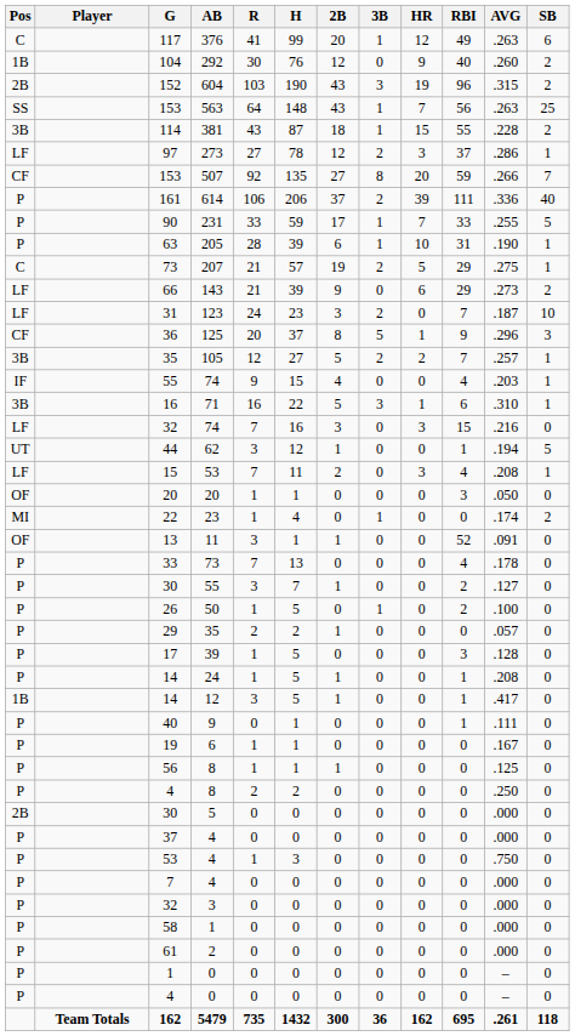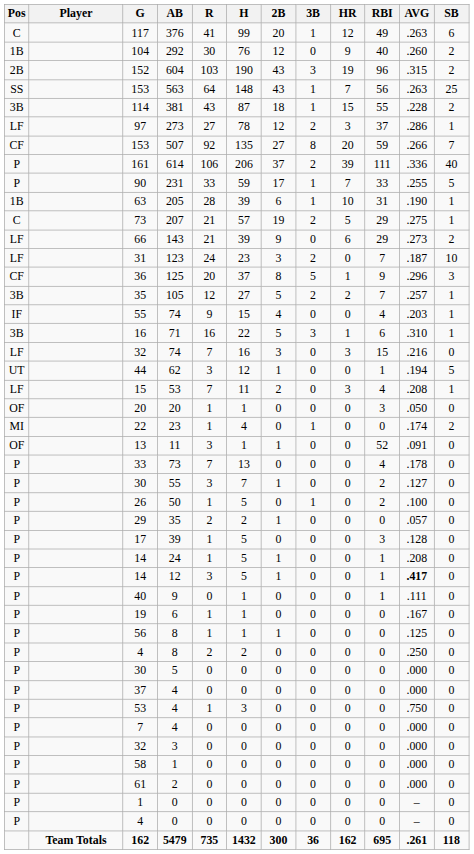 <table class="wikitable sortable">
 <tr>
 <th bgcolor="#DDDDFF" width="5%">Pos</th>
 <th bgcolor="#DDDDFF" width="19%">Player</th>
 <th bgcolor="#DDDDFF" width="7%">G</th>
 <th bgcolor="#DDDDFF" width="7%">AB</th>
 <th bgcolor="#DDDDFF" width="7%">R</th>
 <th bgcolor="#DDDDFF" width="7%">H</th>
 <th bgcolor="#DDDDFF" width="7%">2B</th>
 <th bgcolor="#DDDDFF" width="7%">3B</th>
 <th bgcolor="#DDDDFF" width="7%">HR</th>
 <th bgcolor="#DDDDFF" width="7%">RBI</th>
 <th bgcolor="#DDDDFF" width="7%">AVG</th>
 <th bgcolor="#DDDDFF" width="7%">SB</th>
 </tr>
 <tr align="center">
 <td>C</td>
 <td></td>
 <td>117</td>
 <td>376</td>
 <td>41</td>
 <td>99</td>
 <td>20</td>
 <td>1</td>
 <td>12</td>
 <td>49</td>
 <td>.263</td>
 <td>6</td>
 </tr>
 <tr align="center">
 <td>1B</td>
 <td></td>
 <td>104</td>
 <td>292</td>
 <td>30</td>
 <td>76</td>
 <td>12</td>
 <td>0</td>
 <td>9</td>
 <td>40</td>
 <td>.260</td>
 <td>2</td>
 </tr>
 <tr align="center">
 <td>2B</td>
 <td></td>
 <td>152</td>
 <td>604</td>
 <td>103</td>
 <td>190</td>
 <td>43</td>
 <td>3</td>
 <td>19</td>
 <td>96</td>
 <td>.315</td>
 <td>2</td>
 </tr>
 <tr align="center">
 <td>SS</td>
 <td></td>
 <td>153</td>
 <td>563</td>
 <td>64</td>
 <td>148</td>
 <td>43</td>
 <td>1</td>
 <td>7</td>
 <td>56</td>
 <td>.263</td>
 <td>25</td>
 </tr>
 <tr align="center">
 <td>3B</td>
 <td></td>
 <td>114</td>
 <td>381</td>
 <td>43</td>
 <td>87</td>
 <td>18</td>
 <td>1</td>
 <td>15</td>
 <td>55</td>
 <td>.228</td>
 <td>2</td>
 </tr>
 <tr align="center">
 <td>LF</td>
 <td></td>
 <td>97</td>
 <td>273</td>
 <td>27</td>
 <td>78</td>
 <td>12</td>
 <td>2</td>
 <td>3</td>
 <td>37</td>
 <td>.286</td>
 <td>1</td>
 </tr>
 <tr align="center">
 <td>CF</td>
 <td></td>
 <td>153</td>
 <td>507</td>
 <td>92</td>
 <td>135</td>
 <td>27</td>
 <td>8</td>
 <td>20</td>
 <td>59</td>
 <td>.266</td>
 <td>7</td>
 </tr>
 <tr align="center">
 <td>P</td>
 <td></td>
 <td>161</td>
 <td>614</td>
 <td>106</td>
 <td>206</td>
 <td>37</td>
 <td>2</td>
 <td>39</td>
 <td>111</td>
 <td>.336</td>
 <td>40</td>
 </tr>
 <tr align="center">
 <td>P</td>
 <td></td>
 <td>90</td>
 <td>231</td>
 <td>33</td>
 <td>59</td>
 <td>17</td>
 <td>1</td>
 <td>7</td>
 <td>33</td>
 <td>.255</td>
 <td>5</td>
 </tr>
 <tr align="center">
-<td>P</td>
+<td>1B</td>
 <td></td>
 <td>63</td>
 <td>205</td>
 <td>28</td>
 <td>39</td>
 <td>6</td>
 <td>1</td>
 <td>10</td>
 <td>31</td>
 <td>.190</td>
 <td>1</td>
 </tr>
 <tr align="center">
 <td>C</td>
 <td></td>
 <td>73</td>
 <td>207</td>
 <td>21</td>
 <td>57</td>
 <td>19</td>
 <td>2</td>
 <td>5</td>
 <td>29</td>
 <td>.275</td>
 <td>1</td>
 </tr>
 <tr align="center">
 <td>LF</td>
 <td></td>
 <td>66</td>
 <td>143</td>
 <td>21</td>
 <td>39</td>
 <td>9</td>
 <td>0</td>
 <td>6</td>
 <td>29</td>
 <td>.273</td>
 <td>2</td>
 </tr>
 <tr align="center">
 <td>LF</td>
 <td></td>
 <td>31</td>
 <td>123</td>
 <td>24</td>
 <td>23</td>
 <td>3</td>
 <td>2</td>
 <td>0</td>
 <td>7</td>
 <td>.187</td>
 <td>10</td>
 </tr>
 <tr align="center">
 <td>CF</td>
 <td></td>
 <td>36</td>
 <td>125</td>
 <td>20</td>
 <td>37</td>
 <td>8</td>
 <td>5</td>
 <td>1</td>
 <td>9</td>
 <td>.296</td>
 <td>3</td>
 </tr>
 <tr align="center">
 <td>3B</td>
 <td></td>
 <td>35</td>
 <td>105</td>
 <td>12</td>
 <td>27</td>
 <td>5</td>
 <td>2</td>
 <td>2</td>
 <td>7</td>
 <td>.257</td>
 <td>1</td>
 </tr>
 <tr align="center">
 <td>IF</td>
 <td></td>
 <td>55</td>
 <td>74</td>
 <td>9</td>
 <td>15</td>
 <td>4</td>
 <td>0</td>
 <td>0</td>
 <td>4</td>
 <td>.203</td>
 <td>1</td>
 </tr>
 <tr align="center">
 <td>3B</td>
 <td></td>
 <td>16</td>
 <td>71</td>
 <td>16</td>
 <td>22</td>
 <td>5</td>
 <td>3</td>
 <td>1</td>
 <td>6</td>
 <td>.310</td>
 <td>1</td>
 </tr>
 <tr align="center">
 <td>LF</td>
 <td></td>
 <td>32</td>
 <td>74</td>
 <td>7</td>
 <td>16</td>
 <td>3</td>
 <td>0</td>
 <td>3</td>
 <td>15</td>
 <td>.216</td>
 <td>0</td>
 </tr>
 <tr align="center">
 <td>UT</td>
 <td></td>
 <td>44</td>
 <td>62</td>
 <td>3</td>
 <td>12</td>
 <td>1</td>
 <td>0</td>
 <td>0</td>
 <td>1</td>
 <td>.194</td>
 <td>5</td>
 </tr>
 <tr align="center">
 <td>LF</td>
 <td></td>
 <td>15</td>
 <td>53</td>
 <td>7</td>
 <td>11</td>
 <td>2</td>
 <td>0</td>
 <td>3</td>
 <td>4</td>
 <td>.208</td>
 <td>1</td>
 </tr>
 <tr align="center">
 <td>OF</td>
 <td></td>
 <td>20</td>
 <td>20</td>
 <td>1</td>
 <td>1</td>
 <td>0</td>
 <td>0</td>
 <td>0</td>
 <td>3</td>
 <td>.050</td>
 <td>0</td>
 </tr>
 <tr align="center">
 <td>MI</td>
 <td></td>
 <td>22</td>
 <td>23</td>
 <td>1</td>
 <td>4</td>
 <td>0</td>
 <td>1</td>
 <td>0</td>
 <td>0</td>
 <td>.174</td>
 <td>2</td>
 </tr>
 <tr align="center">
 <td>OF</td>
 <td></td>
 <td>13</td>
 <td>11</td>
 <td>3</td>
 <td>1</td>
 <td>1</td>
 <td>0</td>
 <td>0</td>
 <td>52</td>
 <td>.091</td>
 <td>0</td>
 </tr>
 <tr align="center">
 <td>P</td>
 <td></td>
 <td>33</td>
 <td>73</td>
 <td>7</td>
 <td>13</td>
 <td>0</td>
 <td>0</td>
 <td>0</td>
 <td>4</td>
 <td>.178</td>
 <td>0</td>
 </tr>
 <tr align="center">
 <td>P</td>
 <td></td>
 <td>30</td>
 <td>55</td>
 <td>3</td>
 <td>7</td>
 <td>1</td>
 <td>0</td>
 <td>0</td>
 <td>2</td>
 <td>.127</td>
 <td>0</td>
 </tr>
 <tr align="center">
 <td>P</td>
 <td></td>
 <td>26</td>
 <td>50</td>
 <td>1</td>
 <td>5</td>
 <td>0</td>
 <td>1</td>
 <td>0</td>
 <td>2</td>
 <td>.100</td>
 <td>0</td>
 </tr>
 <tr align="center">
 <td>P</td>
 <td></td>
 <td>29</td>
 <td>35</td>
 <td>2</td>
 <td>2</td>
 <td>1</td>
 <td>0</td>
 <td>0</td>
 <td>0</td>
 <td>.057</td>
 <td>0</td>
 </tr>
 <tr align="center">
 <td>P</td>
 <td></td>
 <td>17</td>
 <td>39</td>
 <td>1</td>
 <td>5</td>
 <td>0</td>
 <td>0</td>
 <td>0</td>
 <td>3</td>
 <td>.128</td>
 <td>0</td>
 </tr>
 <tr align="center">
 <td>P</td>
 <td></td>
 <td>14</td>
 <td>24</td>
 <td>1</td>
 <td>5</td>
 <td>1</td>
 <td>0</td>
 <td>0</td>
 <td>1</td>
 <td>.208</td>
 <td>0</td>
 </tr>
 <tr align="center">
-<td>1B</td>
+<td>P</td>
 <td></td>
 <td>14</td>
 <td>12</td>
 <td>3</td>
 <td>5</td>
 <td>1</td>
 <td>0</td>
 <td>0</td>
 <td>1</td>
-<td>.417</td>
+<td><strong>.417</strong></td>
 <td>0</td>
 </tr>
 <tr align="center">
 <td>P</td>
 <td></td>
 <td>40</td>
 <td>9</td>
 <td>0</td>
 <td>1</td>
 <td>0</td>
 <td>0</td>
 <td>0</td>
 <td>1</td>
 <td>.111</td>
 <td>0</td>
 </tr>
 <tr align="center">
 <td>P</td>
 <td></td>
 <td>19</td>
 <td>6</td>
 <td>1</td>
 <td>1</td>
 <td>0</td>
 <td>0</td>
 <td>0</td>
 <td>0</td>
 <td>.167</td>
 <td>0</td>
 </tr>
 <tr align="center">
 <td>P</td>
 <td></td>
 <td>56</td>
 <td>8</td>
 <td>1</td>
 <td>1</td>
 <td>1</td>
 <td>0</td>
 <td>0</td>
 <td>0</td>
 <td>.125</td>
 <td>0</td>
 </tr>
 <tr align="center">
 <td>P</td>
 <td></td>
 <td>4</td>
 <td>8</td>
 <td>2</td>
 <td>2</td>
 <td>0</td>
 <td>0</td>
 <td>0</td>
 <td>0</td>
 <td>.250</td>
 <td>0</td>
 </tr>
 <tr align="center">
-<td>2B</td>
+<td>P</td>
 <td></td>
 <td>30</td>
 <td>5</td>
 <td>0</td>
 <td>0</td>
 <td>0</td>
 <td>0</td>
 <td>0</td>
 <td>0</td>
 <td>.000</td>
 <td>0</td>
 </tr>
 <tr align="center">
 <td>P</td>
 <td></td>
 <td>37</td>
 <td>4</td>
 <td>0</td>
 <td>0</td>
 <td>0</td>
 <td>0</td>
 <td>0</td>
 <td>0</td>
 <td>.000</td>
 <td>0</td>
 </tr>
 <tr align="center">
 <td>P</td>
 <td></td>
 <td>53</td>
 <td>4</td>
 <td>1</td>
 <td>3</td>
 <td>0</td>
 <td>0</td>
 <td>0</td>
 <td>0</td>
 <td>.750</td>
 <td>0</td>
 </tr>
 <tr align="center">
 <td>P</td>
 <td></td>
 <td>7</td>
 <td>4</td>
 <td>0</td>
 <td>0</td>
 <td>0</td>
 <td>0</td>
 <td>0</td>
 <td>0</td>
 <td>.000</td>
 <td>0</td>
 </tr>
 <tr align="center">
 <td>P</td>
 <td></td>
 <td>32</td>
 <td>3</td>
 <td>0</td>
 <td>0</td>
 <td>0</td>
 <td>0</td>
 <td>0</td>
 <td>0</td>
 <td>.000</td>
 <td>0</td>
 </tr>
 <tr align="center">
 <td>P</td>
 <td></td>
 <td>58</td>
 <td>1</td>
 <td>0</td>
 <td>0</td>
 <td>0</td>
 <td>0</td>
 <td>0</td>
 <td>0</td>
 <td>.000</td>
 <td>0</td>
 </tr>
 <tr align="center">
 <td>P</td>
 <td></td>
 <td>61</td>
 <td>2</td>
 <td>0</td>
 <td>0</td>
 <td>0</td>
 <td>0</td>
 <td>0</td>
 <td>0</td>
 <td>.000</td>
 <td>0</td>
 </tr>
 <tr align="center">
 <td>P</td>
 <td></td>
 <td>1</td>
 <td>0</td>
 <td>0</td>
 <td>0</td>
 <td>0</td>
 <td>0</td>
 <td>0</td>
 <td>0</td>
 <td>–</td>
 <td>0</td>
 </tr>
 <tr align="center">
 <td>P</td>
 <td></td>
 <td>4</td>
 <td>0</td>
 <td>0</td>
 <td>0</td>
 <td>0</td>
 <td>0</td>
 <td>0</td>
 <td>0</td>
 <td>–</td>
 <td>0</td>
 </tr>
 <tr align="center" class="unsortable">
 <td></td>
 <td><strong>Team Totals</strong></td>
 <td><strong>162</strong></td>
 <td><strong>5479</strong></td>
 <td><strong>735</strong></td>
 <td><strong>1432</strong></td>
 <td><strong>300</strong></td>
 <td><strong>36</strong></td>
 <td><strong>162</strong></td>
 <td><strong>695</strong></td>
 <td><strong>.261</strong></td>
 <td><strong>118</strong></td>
 </tr>
 </table>
